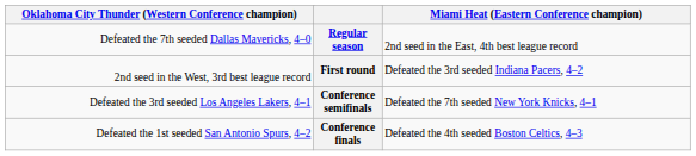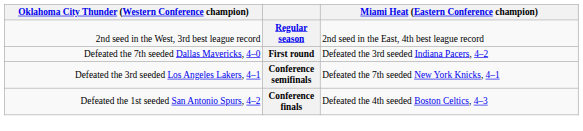 <table style="width:100%; font-size:90%" class="wikitable">
 <tr valign=top>
 <th colspan="2" style="width:45%;"><a href='#'>Oklahoma City Thunder</a> (<a href='#'>Western Conference</a> champion)</th>
 <th></th>
 <th colspan="2" style="width:45%;"><a href='#'>Miami Heat</a> (<a href='#'>Eastern Conference</a> champion)</th>
 </tr>
 <tr>
-<td align=right>Defeated the 7th seeded <a href='#'>Dallas Mavericks</a>, <a href='#'>4–0</a></td>
+<td align=right><br>2nd seed in the West, 3rd best league record</td>
 <th colspan=2><a href='#'>Regular season</a></th>
 <td><br>2nd seed in the East, 4th best league record</td>
 </tr>
 <tr>
-<td align=right><br>2nd seed in the West, 3rd best league record</td>
+<td align=right>Defeated the 7th seeded <a href='#'>Dallas Mavericks</a>, <a href='#'>4–0</a></td>
 <th colspan=2>First round</th>
 <td align=left>Defeated the 3rd seeded <a href='#'>Indiana Pacers</a>, <a href='#'>4–2</a></td>
 </tr>
 <tr>
 <td align=right>Defeated the 3rd seeded <a href='#'>Los Angeles Lakers</a>, <a href='#'>4–1</a></td>
 <th colspan=2>Conference semifinals</th>
 <td align=left>Defeated the 7th seeded <a href='#'>New York Knicks</a>, <a href='#'>4–1</a></td>
 </tr>
 <tr>
 <td align=right>Defeated the 1st seeded <a href='#'>San Antonio Spurs</a>, <a href='#'>4–2</a></td>
 <th colspan=2>Conference finals</th>
 <td align=left>Defeated the 4th seeded <a href='#'>Boston Celtics</a>, <a href='#'>4–3</a></td>
 </tr>
 </table>
